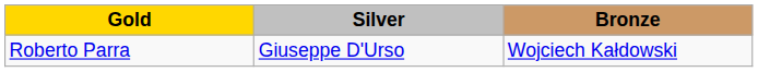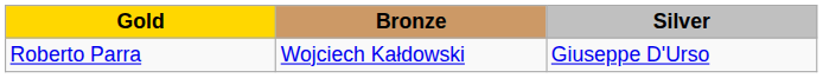 <table class="wikitable" style="text-align:left">
 <tr align="center">
 <td width=200 bgcolor=gold><strong>Gold</strong></td>
+<td width=200 bgcolor=CC9966><strong>Bronze</strong></td>
 <td width=200 bgcolor=silver><strong>Silver</strong></td>
-<td width=200 bgcolor=CC9966><strong>Bronze</strong></td>
 </tr>
 <tr>
 <td><a href='#'>Roberto Parra</a><br><em></em></td>
+<td><a href='#'>Wojciech Kałdowski</a><br><em></em></td>
 <td><a href='#'>Giuseppe D'Urso</a><br><em></em></td>
-<td><a href='#'>Wojciech Kałdowski</a><br><em></em></td>
 </tr>
 </table>
